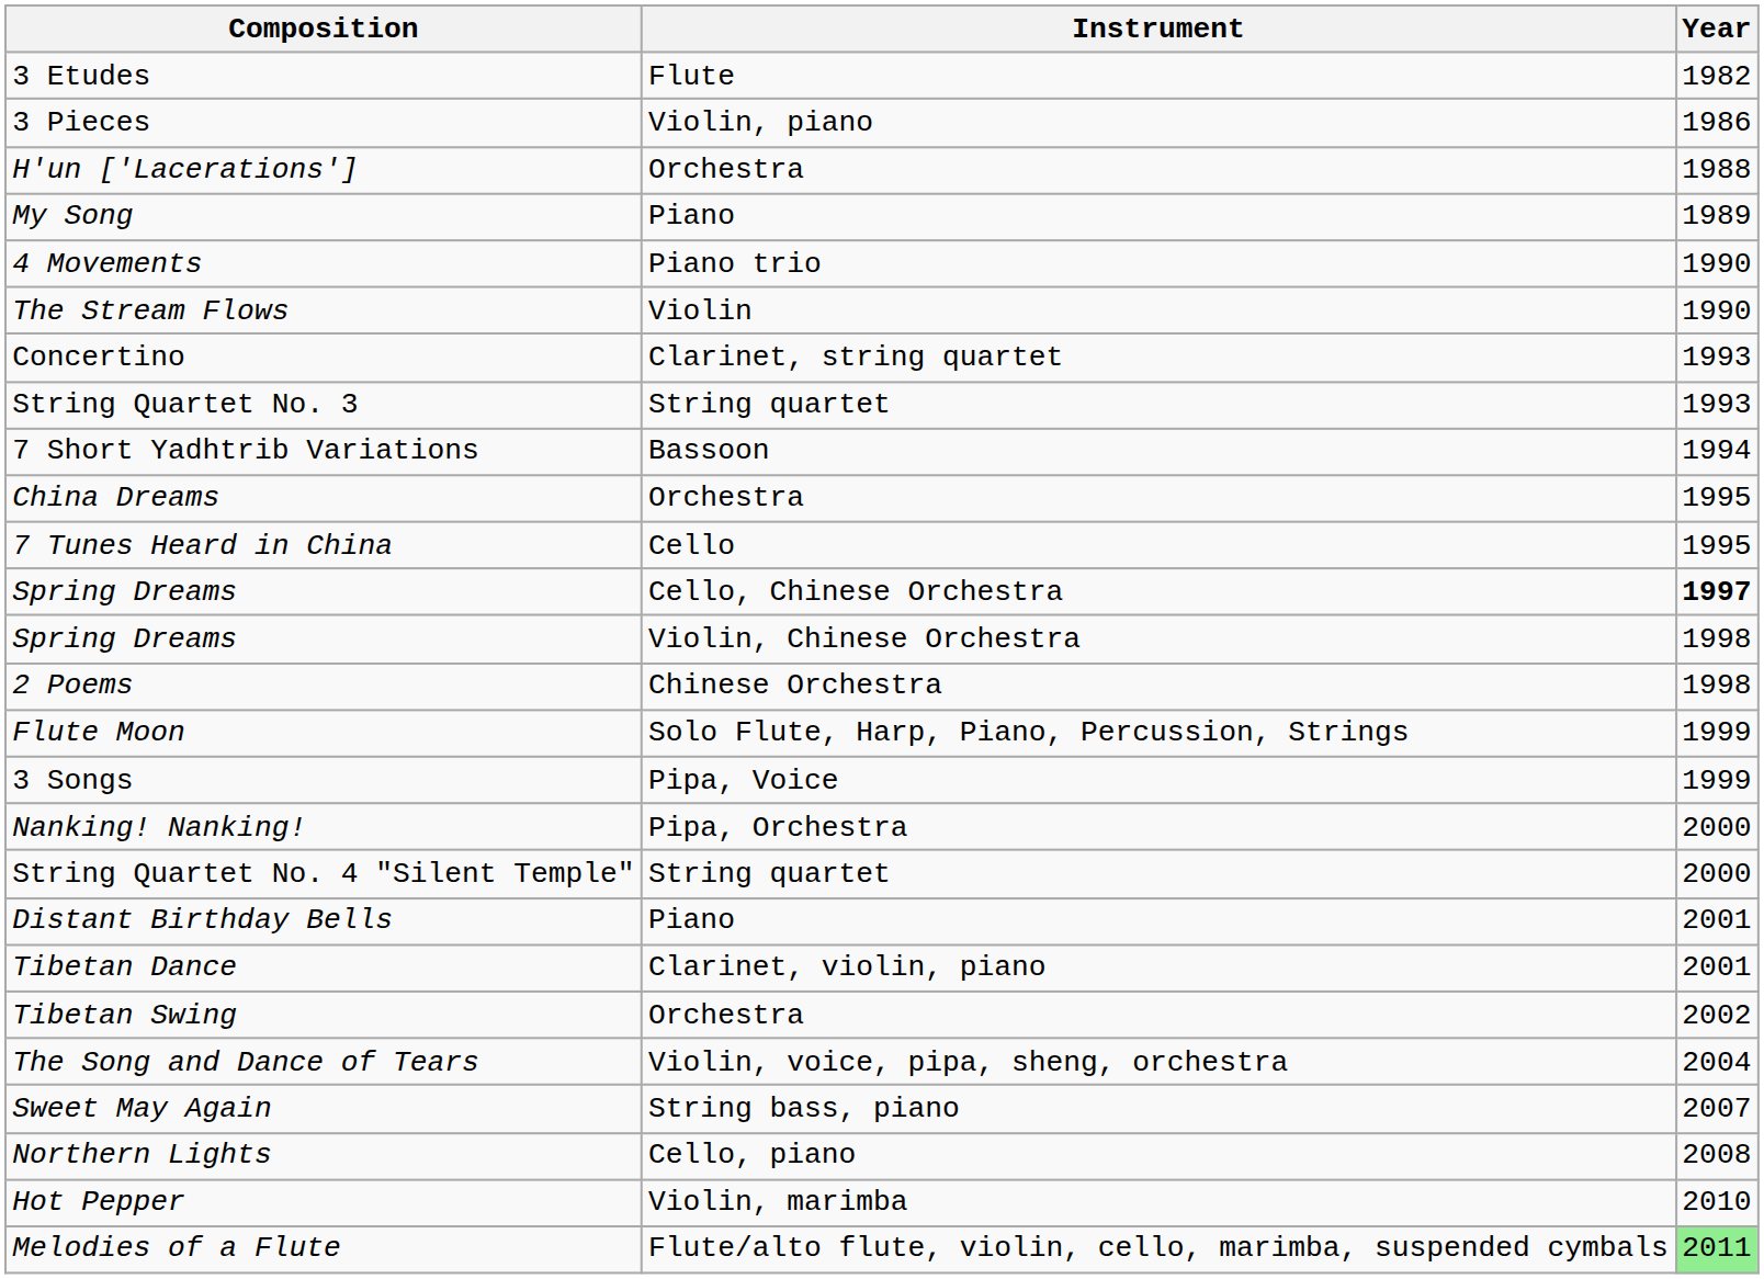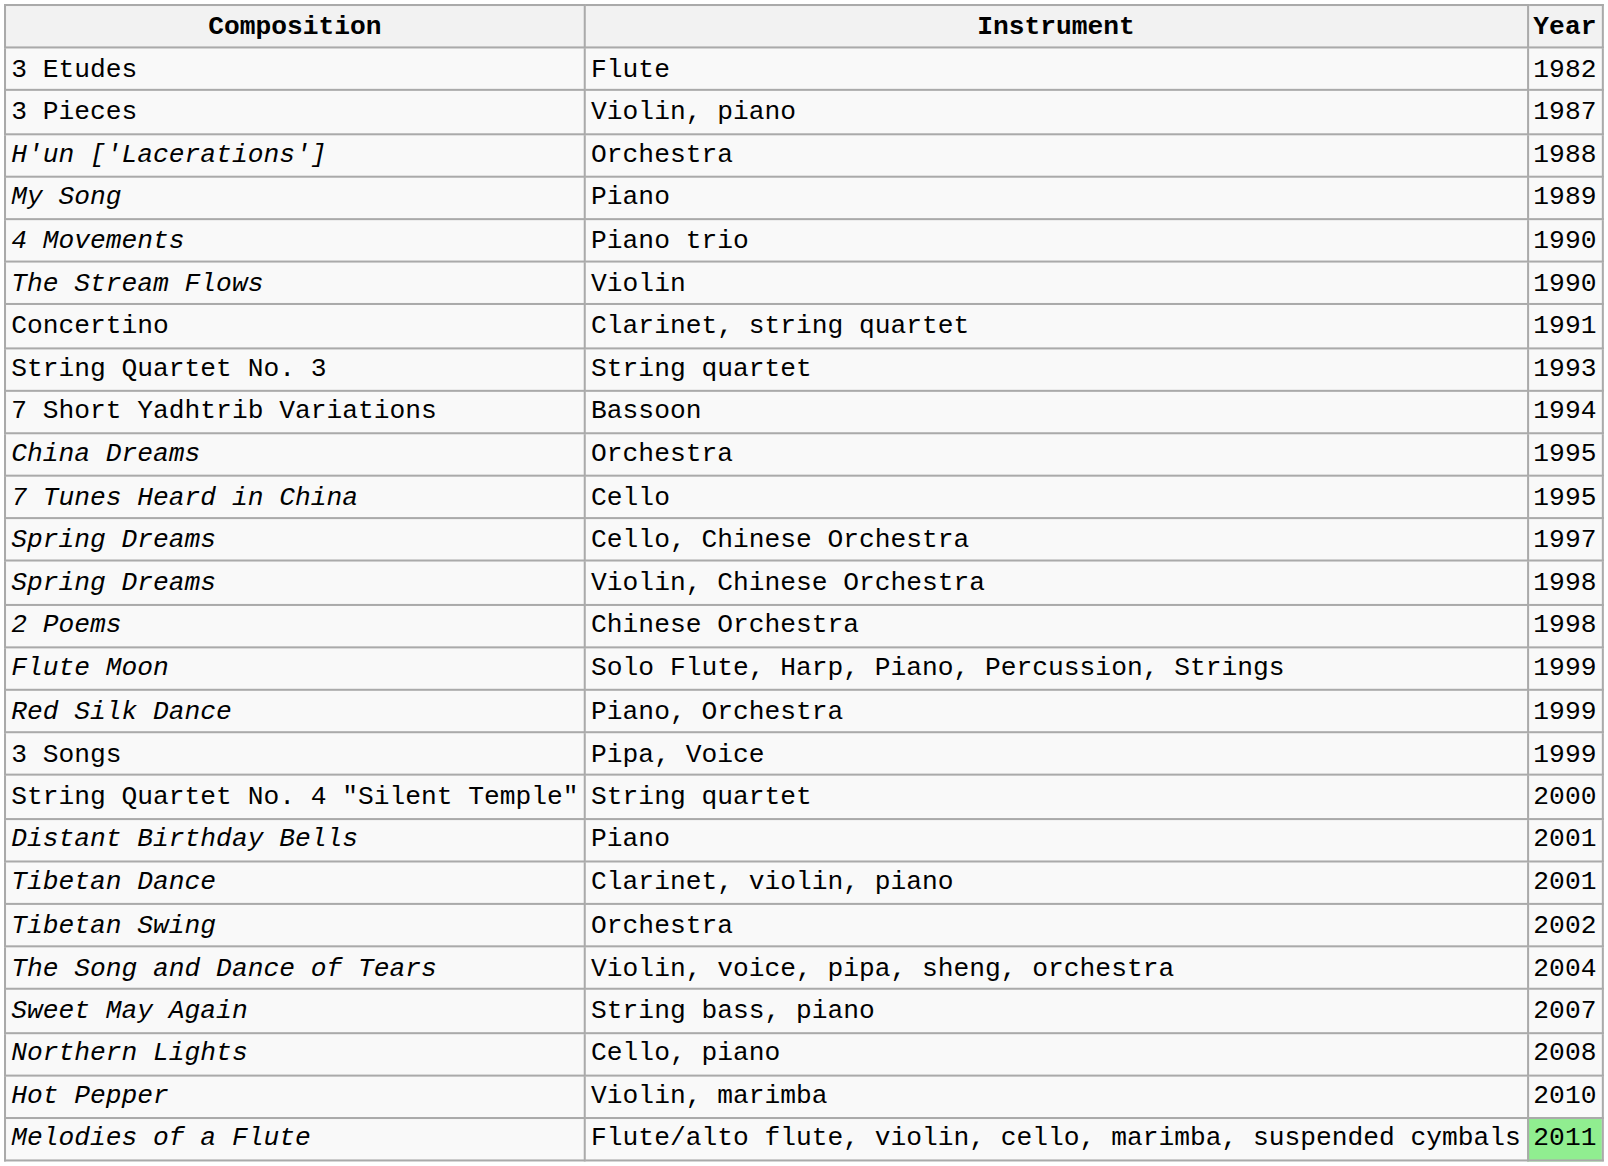 <table class="wikitable">
 <tr>
 <th>Composition</th>
 <th>Instrument</th>
 <th>Year</th>
 </tr>
 <tr>
 <td>3 Etudes</td>
 <td>Flute</td>
 <td>1982</td>
 </tr>
 <tr>
 <td>3 Pieces</td>
 <td>Violin, piano</td>
-<td>1986</td>
+<td>1987</td>
 </tr>
 <tr>
 <td><em>H'un ['Lacerations']</em></td>
 <td>Orchestra</td>
 <td>1988</td>
 </tr>
 <tr>
 <td><em>My Song</em></td>
 <td>Piano</td>
 <td>1989</td>
 </tr>
 <tr>
 <td><em>4 Movements</em></td>
 <td>Piano trio</td>
 <td>1990</td>
 </tr>
 <tr>
 <td><em>The Stream Flows</em></td>
 <td>Violin</td>
 <td>1990</td>
 </tr>
 <tr>
 <td>Concertino</td>
 <td>Clarinet, string quartet</td>
-<td>1993</td>
+<td>1991</td>
 </tr>
 <tr>
 <td>String Quartet No. 3</td>
 <td>String quartet</td>
 <td>1993</td>
 </tr>
 <tr>
 <td>7 Short Yadhtrib Variations</td>
 <td>Bassoon</td>
 <td>1994</td>
 </tr>
 <tr>
 <td><em>China Dreams</em></td>
 <td>Orchestra</td>
 <td>1995</td>
 </tr>
 <tr>
 <td><em>7 Tunes Heard in China</em></td>
 <td>Cello</td>
 <td>1995</td>
 </tr>
 <tr>
 <td><em>Spring Dreams</em></td>
 <td>Cello, Chinese Orchestra</td>
-<td><strong>1997</strong></td>
+<td>1997</td>
 </tr>
 <tr>
 <td><em>Spring Dreams</em></td>
 <td>Violin, Chinese Orchestra</td>
 <td>1998</td>
 </tr>
 <tr>
 <td><em>2 Poems</em></td>
 <td>Chinese Orchestra</td>
 <td>1998</td>
 </tr>
 <tr>
 <td><em>Flute Moon</em></td>
 <td>Solo Flute, Harp, Piano, Percussion, Strings</td>
 <td>1999</td>
 </tr>
 <tr>
+<td><em>Red Silk Dance</em></td>
+<td>Piano, Orchestra</td>
+<td>1999</td>
+</tr>
+<tr>
 <td>3 Songs</td>
 <td>Pipa, Voice</td>
 <td>1999</td>
-</tr>
-<tr>
-<td><em>Nanking! Nanking!</em></td>
-<td>Pipa, Orchestra</td>
-<td>2000</td>
 </tr>
 <tr>
 <td>String Quartet No. 4 "Silent Temple"</td>
 <td>String quartet</td>
 <td>2000</td>
 </tr>
 <tr>
 <td><em>Distant Birthday Bells</em></td>
 <td>Piano</td>
 <td>2001</td>
 </tr>
 <tr>
 <td><em>Tibetan Dance</em></td>
 <td>Clarinet, violin, piano</td>
 <td>2001</td>
 </tr>
 <tr>
 <td><em>Tibetan Swing</em></td>
 <td>Orchestra</td>
 <td>2002</td>
 </tr>
 <tr>
 <td><em>The Song and Dance of Tears</em></td>
 <td>Violin, voice, pipa, sheng, orchestra</td>
 <td>2004</td>
 </tr>
 <tr>
 <td><em>Sweet May Again</em></td>
 <td>String bass, piano</td>
 <td>2007</td>
 </tr>
 <tr>
 <td><em>Northern Lights</em></td>
 <td>Cello, piano</td>
 <td>2008</td>
 </tr>
 <tr>
 <td><em>Hot Pepper</em></td>
 <td>Violin, marimba</td>
 <td>2010</td>
 </tr>
 <tr>
 <td><em>Melodies of a Flute</em></td>
 <td>Flute/alto flute, violin, cello, marimba, suspended cymbals</td>
 <td style="background: lightgreen;">2011</td>
 </tr>
 </table>
